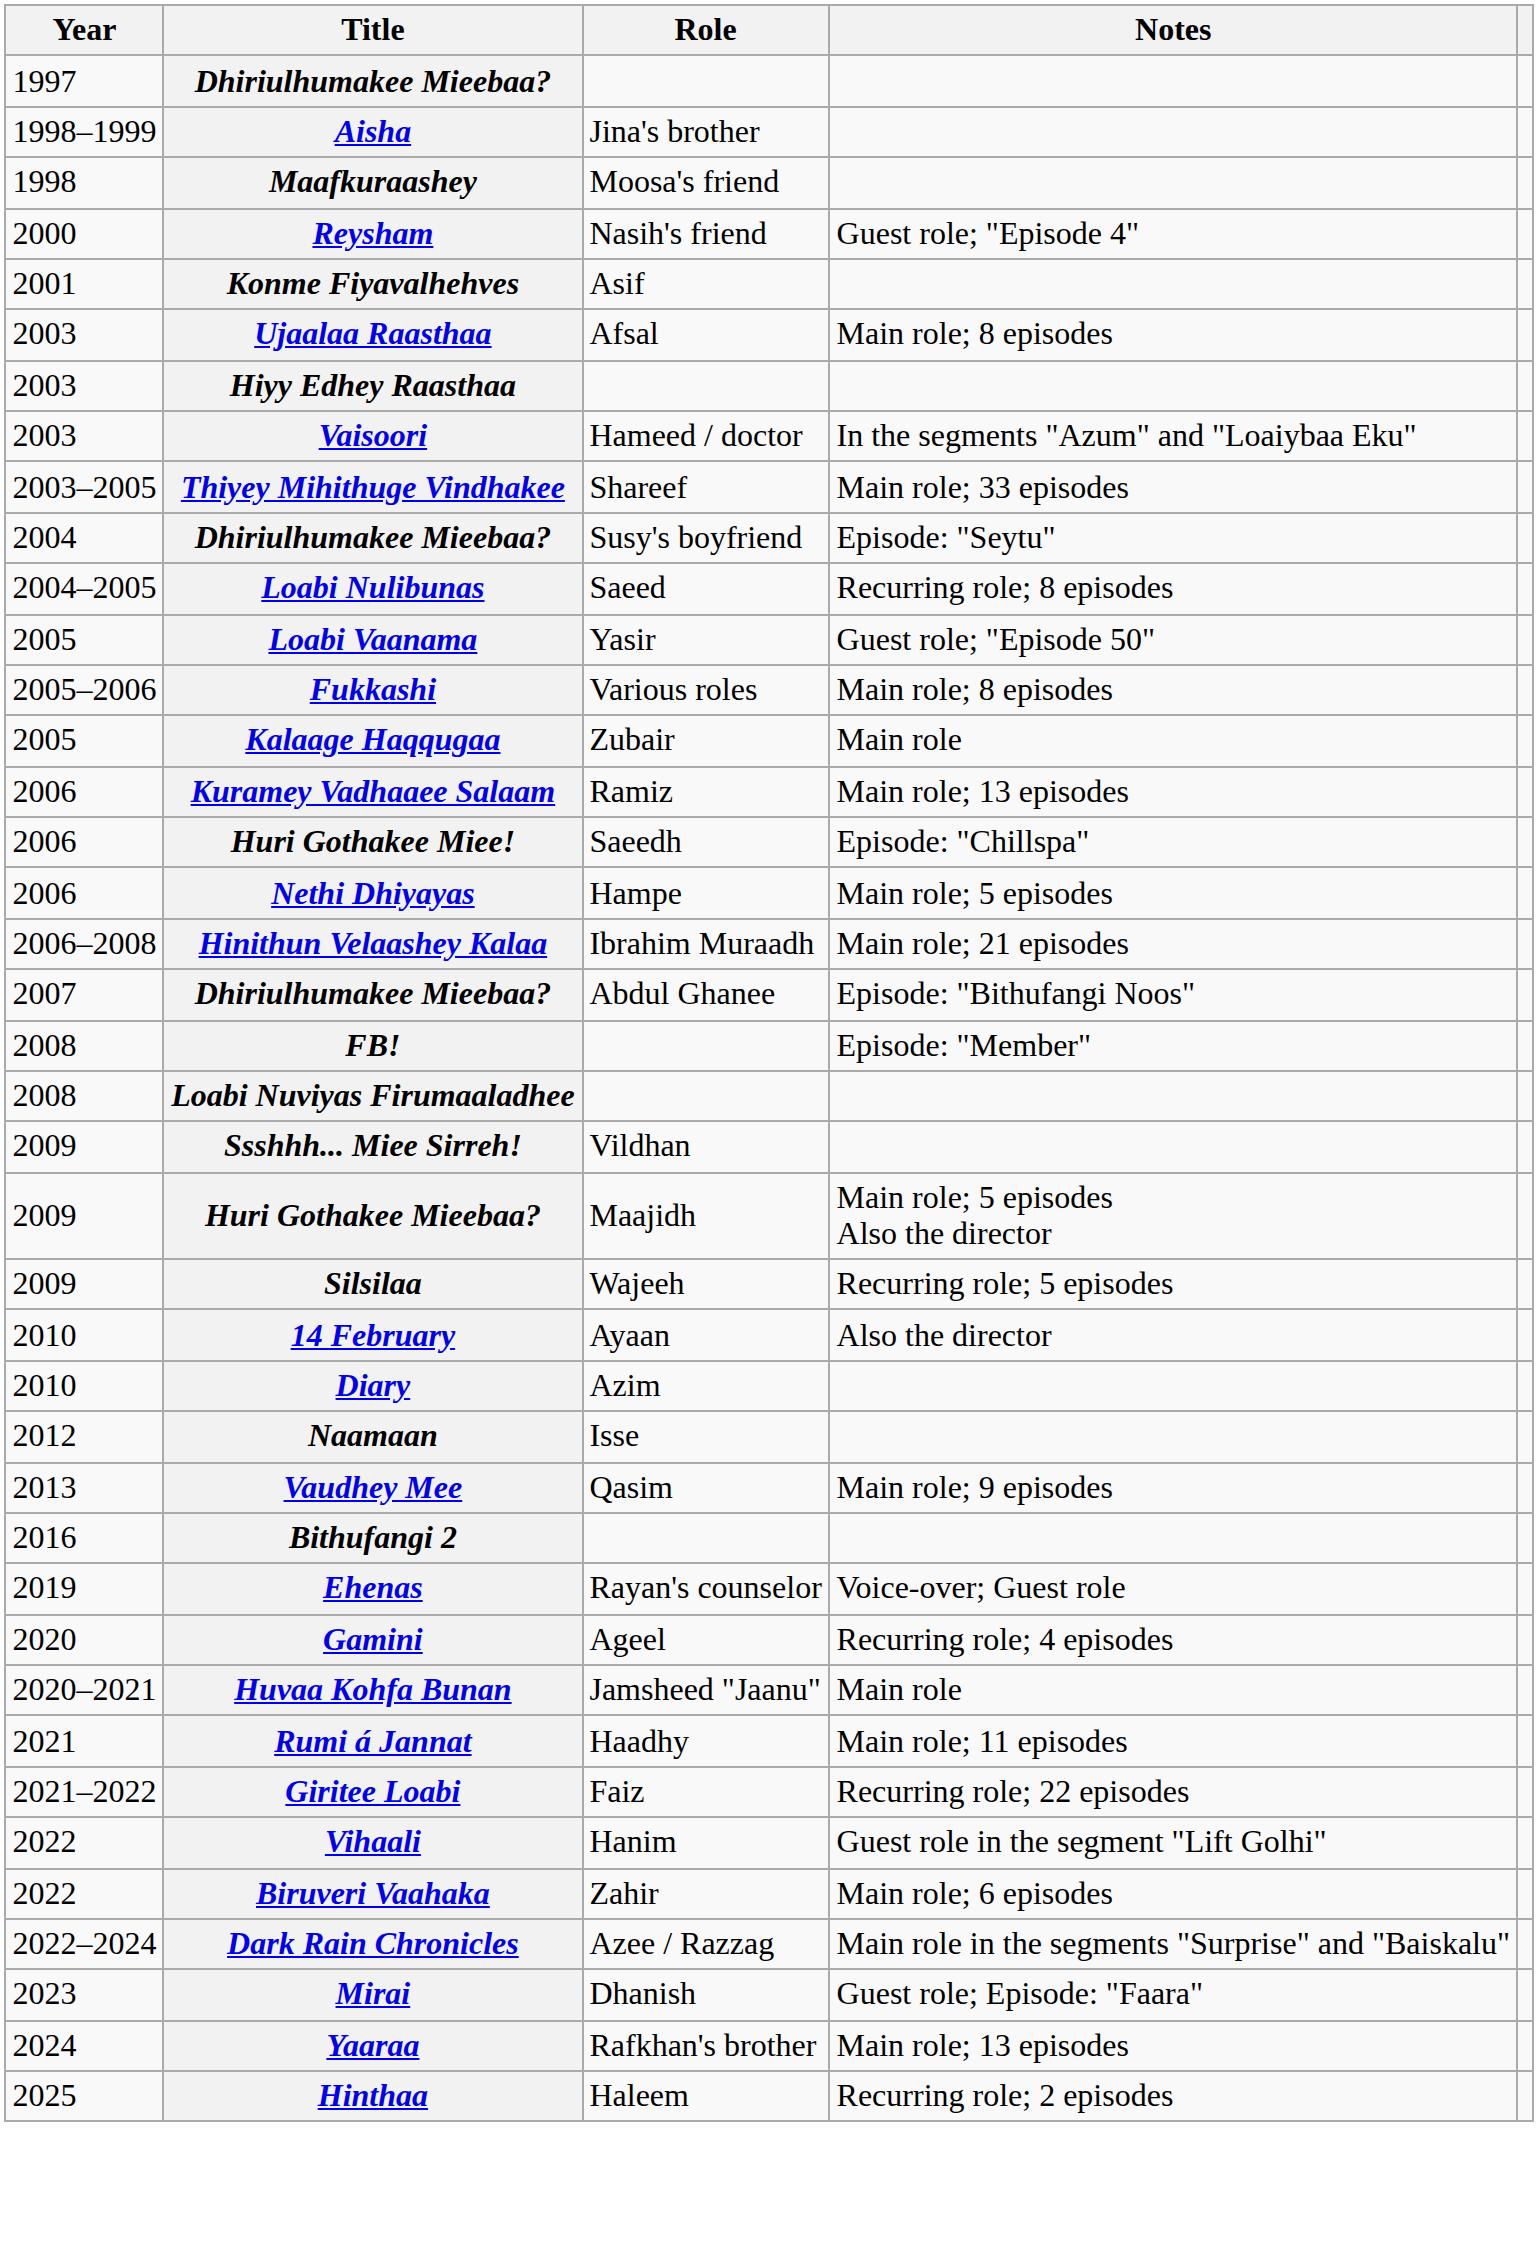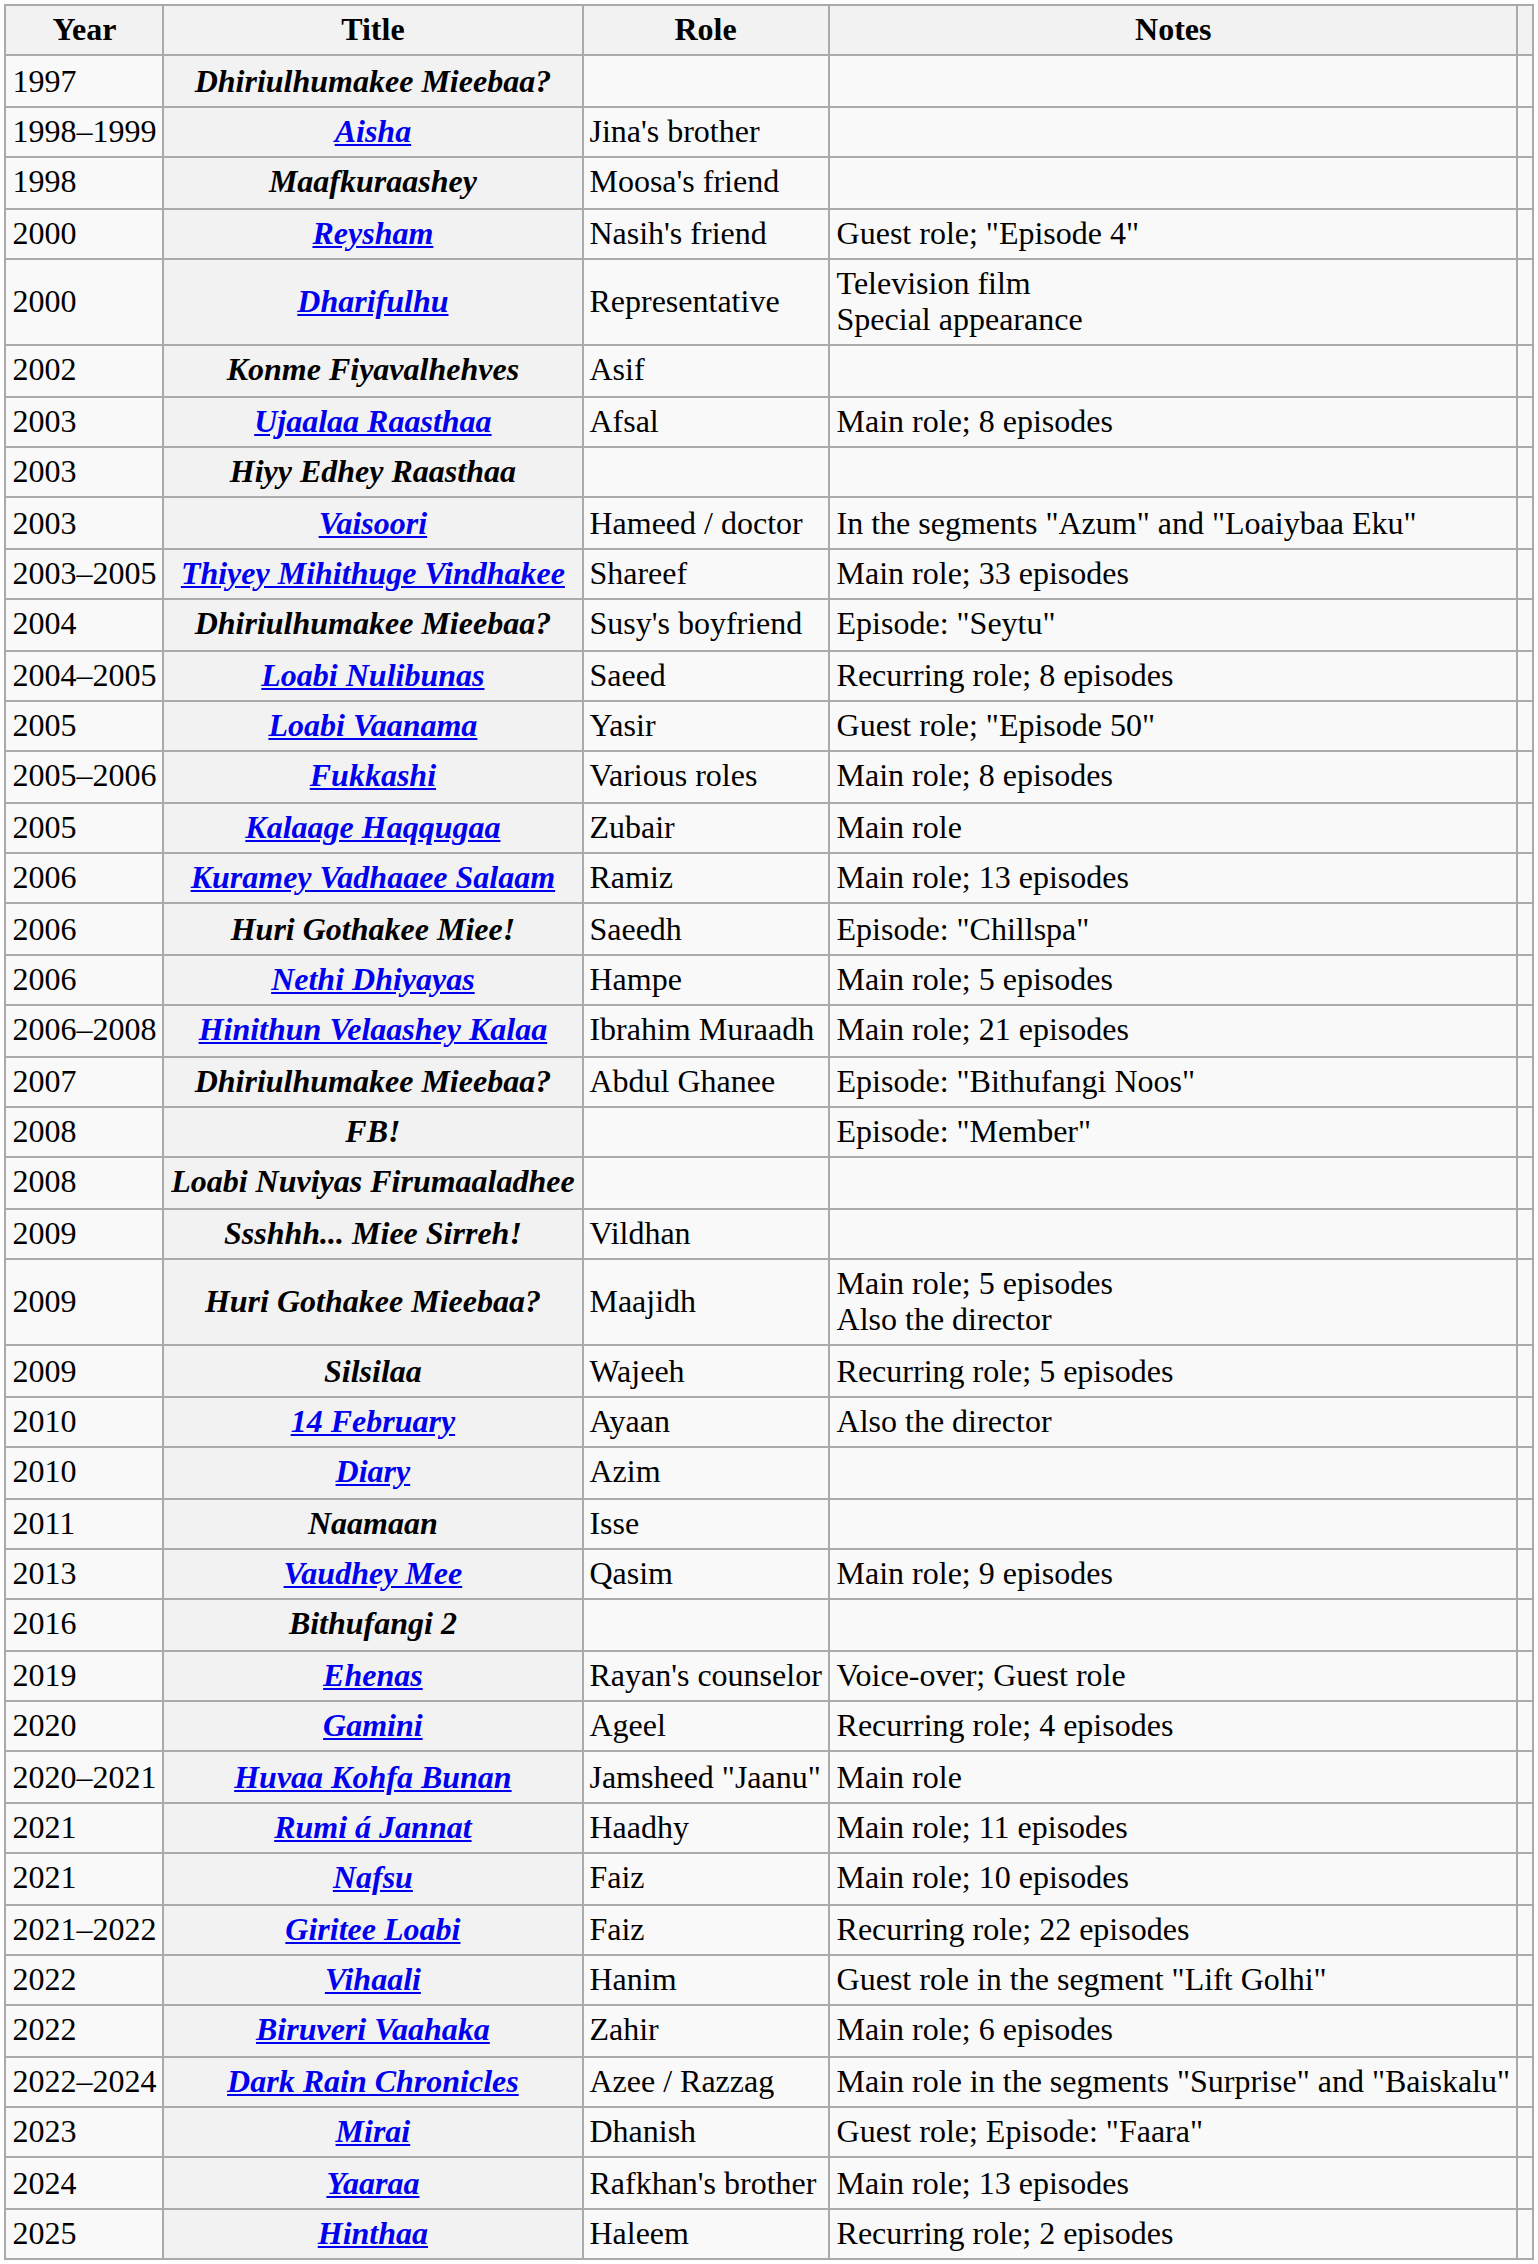 <table class="wikitable sortable plainrowheaders">
 <tr style="background:#ccc; text-align:center;">
 <th scope="col">Year</th>
 <th scope="col">Title</th>
 <th scope="col">Role</th>
 <th scope="col">Notes</th>
 <th scope="col" class="unsortable"></th>
 </tr>
 <tr>
 <td>1997</td>
 <th scope="row"><em>Dhiriulhumakee Mieebaa?</em></th>
 <td></td>
 <td></td>
 <td></td>
 </tr>
 <tr>
 <td>1998–1999</td>
 <th scope="row"><em><a href='#'>Aisha</a></em></th>
 <td>Jina's brother</td>
 <td></td>
 <td></td>
 </tr>
 <tr>
 <td>1998</td>
 <th scope="row"><em>Maafkuraashey</em></th>
 <td>Moosa's friend</td>
 <td></td>
 <td></td>
 </tr>
 <tr>
 <td>2000</td>
 <th scope="row"><em><a href='#'>Reysham</a></em></th>
 <td>Nasih's friend</td>
 <td>Guest role; "Episode 4"</td>
 <td style="text-align: center;"></td>
 </tr>
 <tr>
-<td>2001</td>
+<td>2000</td>
+<th scope="row"><em><a href='#'>Dharifulhu</a></em></th>
+<td>Representative</td>
+<td>Television film<br>Special appearance</td>
+<td></td>
+</tr>
+<tr>
+<td>2002</td>
 <th scope="row"><em>Konme Fiyavalhehves</em></th>
 <td>Asif</td>
 <td></td>
 <td></td>
 </tr>
 <tr>
 <td>2003</td>
 <th scope="row"><em><a href='#'>Ujaalaa Raasthaa</a></em></th>
 <td>Afsal</td>
 <td>Main role; 8 episodes</td>
 <td style="text-align: center;"></td>
 </tr>
 <tr>
 <td>2003</td>
 <th scope="row"><em>Hiyy Edhey Raasthaa</em></th>
 <td></td>
 <td></td>
 <td></td>
 </tr>
 <tr>
 <td>2003</td>
 <th scope="row"><em><a href='#'>Vaisoori</a></em></th>
 <td>Hameed / doctor</td>
 <td>In the segments "Azum" and "Loaiybaa Eku"</td>
 <td style="text-align: center;"></td>
 </tr>
 <tr>
 <td>2003–2005</td>
 <th scope="row"><em><a href='#'>Thiyey Mihithuge Vindhakee</a></em></th>
 <td>Shareef</td>
 <td>Main role; 33 episodes</td>
 <td style="text-align: center;"></td>
 </tr>
 <tr>
 <td>2004</td>
 <th scope="row"><em>Dhiriulhumakee Mieebaa?</em></th>
 <td>Susy's boyfriend</td>
 <td>Episode: "Seytu"</td>
 <td style="text-align: center;"></td>
 </tr>
 <tr>
 <td>2004–2005</td>
 <th scope="row"><em><a href='#'>Loabi Nulibunas</a></em></th>
 <td>Saeed</td>
 <td>Recurring role; 8 episodes</td>
 <td style="text-align: center;"></td>
 </tr>
 <tr>
 <td>2005</td>
 <th scope="row"><em><a href='#'>Loabi Vaanama</a></em></th>
 <td>Yasir</td>
 <td>Guest role; "Episode 50"</td>
 <td style="text-align: center;"></td>
 </tr>
 <tr>
 <td>2005–2006</td>
 <th scope="row"><em><a href='#'>Fukkashi</a></em></th>
 <td>Various roles</td>
 <td>Main role; 8 episodes</td>
 <td style="text-align: center;"></td>
 </tr>
 <tr>
 <td>2005</td>
 <th scope="row"><em><a href='#'>Kalaage Haqqugaa</a></em></th>
 <td>Zubair</td>
 <td>Main role</td>
 <td style="text-align: center;"></td>
 </tr>
 <tr>
 <td>2006</td>
 <th scope="row"><em><a href='#'>Kuramey Vadhaaee Salaam</a></em></th>
 <td>Ramiz</td>
 <td>Main role; 13 episodes</td>
 <td style="text-align: center;"></td>
 </tr>
 <tr>
 <td>2006</td>
 <th scope="row"><em>Huri Gothakee Miee!</em></th>
 <td>Saeedh</td>
 <td>Episode: "Chillspa"</td>
 <td></td>
 </tr>
 <tr>
 <td>2006</td>
 <th scope="row"><em><a href='#'>Nethi Dhiyayas</a></em></th>
 <td>Hampe</td>
 <td>Main role; 5 episodes</td>
 <td style="text-align: center;"></td>
 </tr>
 <tr>
 <td>2006–2008</td>
 <th scope="row"><em><a href='#'>Hinithun Velaashey Kalaa</a></em></th>
 <td>Ibrahim Muraadh</td>
 <td>Main role; 21 episodes</td>
 <td style="text-align: center;"></td>
 </tr>
 <tr>
 <td>2007</td>
 <th scope="row"><em>Dhiriulhumakee Mieebaa?</em></th>
 <td>Abdul Ghanee</td>
 <td>Episode: "Bithufangi Noos"</td>
 <td style="text-align: center;"></td>
 </tr>
 <tr>
 <td>2008</td>
 <th scope="row"><em>FB!</em></th>
 <td></td>
 <td>Episode: "Member"</td>
 <td></td>
 </tr>
 <tr>
 <td>2008</td>
 <th scope="row"><em>Loabi Nuviyas Firumaaladhee</em></th>
 <td></td>
 <td></td>
 <td></td>
 </tr>
 <tr>
 <td>2009</td>
 <th scope="row"><em>Ssshhh... Miee Sirreh!</em></th>
 <td>Vildhan</td>
 <td></td>
 <td></td>
 </tr>
 <tr>
 <td>2009</td>
 <th scope="row"><em>Huri Gothakee Mieebaa?</em></th>
 <td>Maajidh</td>
 <td>Main role; 5 episodes<br>Also the director</td>
 <td></td>
 </tr>
 <tr>
 <td>2009</td>
 <th scope="row"><em>Silsilaa</em></th>
 <td>Wajeeh</td>
 <td>Recurring role; 5 episodes</td>
 <td></td>
 </tr>
 <tr>
 <td>2010</td>
 <th scope="row"><em><a href='#'>14 February</a></em></th>
 <td>Ayaan</td>
 <td>Also the director</td>
 <td style="text-align: center;"></td>
 </tr>
 <tr>
 <td>2010</td>
 <th scope="row"><em><a href='#'>Diary</a></em></th>
 <td>Azim</td>
 <td></td>
 <td style="text-align: center;"></td>
 </tr>
 <tr>
-<td>2012</td>
+<td>2011</td>
 <th scope="row"><em>Naamaan</em></th>
 <td>Isse</td>
 <td></td>
 <td></td>
 </tr>
 <tr>
 <td>2013</td>
 <th scope="row"><em><a href='#'>Vaudhey Mee</a></em></th>
 <td>Qasim</td>
 <td>Main role; 9 episodes</td>
 <td style="text-align: center;"></td>
 </tr>
 <tr>
 <td>2016</td>
 <th scope="row"><em>Bithufangi 2</em></th>
 <td></td>
 <td></td>
 <td></td>
 </tr>
 <tr>
 <td>2019</td>
 <th scope="row"><em><a href='#'>Ehenas</a></em></th>
 <td>Rayan's counselor</td>
 <td>Voice-over; Guest role</td>
 <td style="text-align: center;"></td>
 </tr>
 <tr>
 <td>2020</td>
 <th scope="row"><em><a href='#'>Gamini</a></em></th>
 <td>Ageel</td>
 <td>Recurring role; 4 episodes</td>
 <td style="text-align: center;"></td>
 </tr>
 <tr>
 <td>2020–2021</td>
 <th scope="row"><em><a href='#'>Huvaa Kohfa Bunan</a></em></th>
 <td>Jamsheed "Jaanu"</td>
 <td>Main role</td>
 <td style="text-align: center;"></td>
 </tr>
 <tr>
 <td>2021</td>
 <th scope="row"><em><a href='#'>Rumi á Jannat</a></em></th>
 <td>Haadhy</td>
 <td>Main role; 11 episodes</td>
+<td style="text-align: center;"></td>
+</tr>
+<tr>
+<td>2021</td>
+<th scope="row"><em><a href='#'>Nafsu</a></em></th>
+<td>Faiz</td>
+<td>Main role; 10 episodes</td>
 <td style="text-align: center;"></td>
 </tr>
 <tr>
 <td>2021–2022</td>
 <th scope="row"><em><a href='#'>Giritee Loabi</a></em></th>
 <td>Faiz</td>
 <td>Recurring role; 22 episodes</td>
 <td style="text-align: center;"></td>
 </tr>
 <tr>
 <td>2022</td>
 <th scope="row"><em><a href='#'>Vihaali</a></em></th>
 <td>Hanim</td>
 <td>Guest role in the segment "Lift Golhi"</td>
 <td style="text-align: center;"></td>
 </tr>
 <tr>
 <td>2022</td>
 <th scope="row"><em><a href='#'>Biruveri Vaahaka</a></em></th>
 <td>Zahir</td>
 <td>Main role; 6 episodes</td>
 <td style="text-align: center;"></td>
 </tr>
 <tr>
 <td>2022–2024</td>
 <th scope="row"><em><a href='#'>Dark Rain Chronicles</a></em></th>
 <td>Azee / Razzag</td>
 <td>Main role in the segments "Surprise" and "Baiskalu"</td>
 <td style="text-align: center;"></td>
 </tr>
 <tr>
 <td>2023</td>
 <th scope="row"><em><a href='#'>Mirai</a></em></th>
 <td>Dhanish</td>
 <td>Guest role; Episode: "Faara"</td>
 <td style="text-align: center;"></td>
 </tr>
 <tr>
 <td>2024</td>
 <th scope="row"><em><a href='#'>Yaaraa</a></em></th>
 <td>Rafkhan's brother</td>
 <td>Main role; 13 episodes</td>
 <td style="text-align: center;"></td>
 </tr>
 <tr>
 <td>2025</td>
 <th scope="row"><em><a href='#'>Hinthaa</a></em></th>
 <td>Haleem</td>
 <td>Recurring role; 2 episodes</td>
 <td style="text-align: center;"></td>
 </tr>
 <tr>
 </tr>
 </table>
